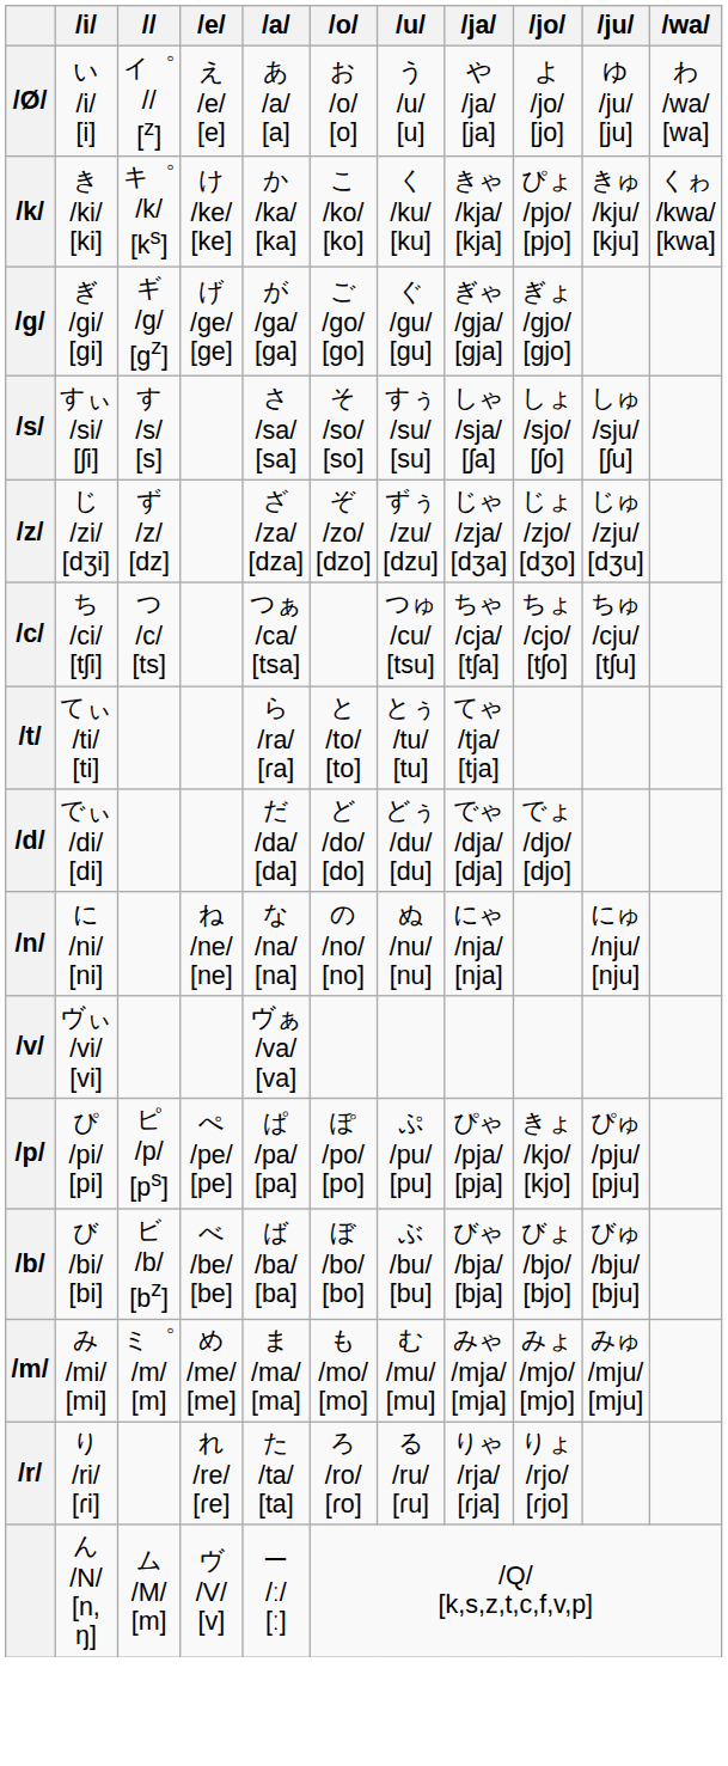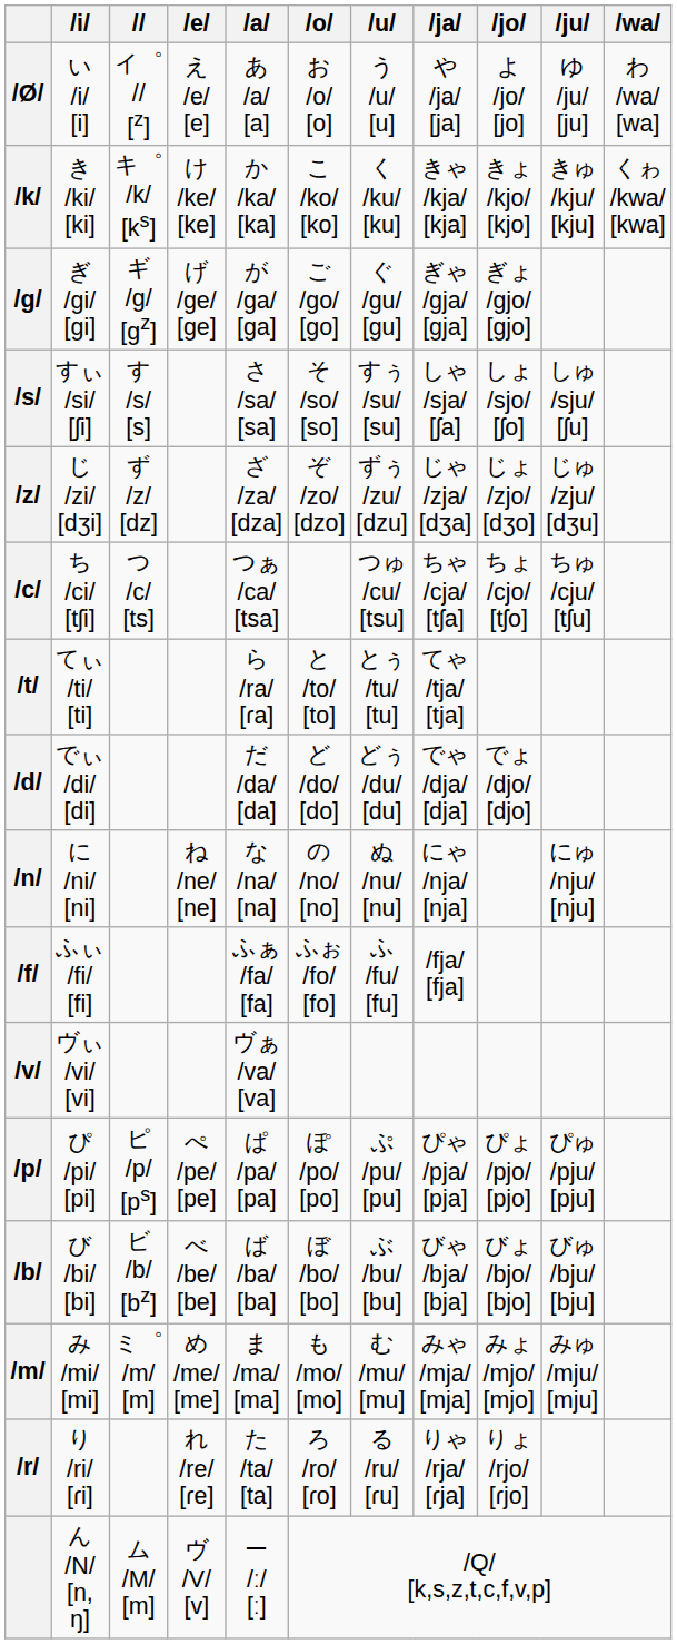 <table class="wikitable" style="text-align: center">
 <tr>
 <th></th>
 <th>/i/</th>
 <th>//</th>
 <th>/e/</th>
 <th>/a/</th>
 <th>/o/</th>
 <th>/u/</th>
 <th>/ja/</th>
 <th>/jo/</th>
 <th>/ju/</th>
 <th>/wa/</th>
 </tr>
 <tr>
 <th>/Ø/</th>
 <td>い <br> /i/ <br> [i]</td>
 <td>イ゜ <br> // <br> [<sup>z</sup>]</td>
 <td>え <br> /e/ <br> [e]</td>
 <td>あ <br> /a/ <br> [a]</td>
 <td>お <br> /o/ <br> [o]</td>
 <td>う <br> /u/ <br> [u]</td>
 <td>や <br> /ja/ <br> [ja]</td>
 <td>よ <br> /jo/ <br> [jo]</td>
 <td>ゆ <br> /ju/ <br> [ju]</td>
 <td>わ <br> /wa/ <br> [wa]</td>
 </tr>
 <tr>
 <th>/k/</th>
 <td>き <br> /ki/ <br> [ki]</td>
 <td>キ゜ <br> /k/ <br> [k<sup>s</sup>]</td>
 <td>け <br> /ke/ <br> [ke]</td>
 <td>か <br> /ka/ <br> [ka]</td>
 <td>こ  <br> /ko/ <br> [ko]</td>
 <td>く <br> /ku/ <br> [ku]</td>
 <td>きゃ <br> /kja/ <br> [kja]</td>
-<td>ぴょ <br> /pjo/ <br> [pjo]</td>
+<td>きょ <br> /kjo/ <br> [kjo]</td>
 <td>きゅ <br> /kju/ <br> [kju]</td>
 <td>くゎ <br> /kwa/ <br> [kwa]</td>
 </tr>
 <tr>
 <th>/g/</th>
 <td>ぎ <br> /gi/ <br> [gi]</td>
 <td>ギ <br> /g/ <br> [g<sup>z</sup>]</td>
 <td>げ <br> /ge/ <br> [ge]</td>
 <td>が <br> /ga/ <br> [ga]</td>
 <td>ご<br> /go/ <br> [go]</td>
 <td>ぐ <br> /gu/ <br> [gu]</td>
 <td>ぎゃ <br> /gja/ <br> [gja]</td>
 <td>ぎょ <br> /gjo/ <br> [gjo]</td>
 <td></td>
 <td></td>
 </tr>
 <tr>
 <th>/s/</th>
 <td>すぃ <br> /si/ <br> [ʃi]</td>
 <td>す <br> /s/ <br> [s]</td>
 <td></td>
 <td>さ <br> /sa/ <br> [sa]</td>
 <td>そ <br> /so/ <br> [so]</td>
 <td>すぅ <br> /su/ <br> [su]</td>
 <td>しゃ <br> /sja/ <br> [ʃa]</td>
 <td>しょ <br> /sjo/ <br> [ʃo]</td>
 <td>しゅ <br> /sju/ <br> [ʃu]</td>
 <td></td>
 </tr>
 <tr>
 <th>/z/</th>
 <td>じ <br> /zi/ <br> [dʒi]</td>
 <td>ず <br> /z/ <br> [dz]</td>
 <td></td>
 <td>ざ <br> /za/ <br> [dza]</td>
 <td>ぞ <br> /zo/<br> [dzo]</td>
 <td>ずぅ <br> /zu/ <br> [dzu]</td>
 <td>じゃ <br> /zja/ <br> [dʒa]</td>
 <td>じょ <br> /zjo/ <br> [dʒo]</td>
 <td>じゅ <br> /zju/ <br> [dʒu]</td>
 <td></td>
 </tr>
 <tr>
 <th>/c/</th>
 <td>ち <br> /ci/ <br> [tʃi]</td>
 <td>つ <br> /c/ <br> [ts]</td>
 <td></td>
 <td>つぁ <br> /ca/ <br> [tsa]</td>
 <td></td>
 <td>つゅ <br> /cu/ <br> [tsu]</td>
 <td>ちゃ <br> /cja/ <br> [tʃa]</td>
 <td>ちょ <br> /cjo/ <br> [tʃo]</td>
 <td>ちゅ <br> /cju/ <br> [tʃu]</td>
 <td></td>
 </tr>
 <tr>
 <th>/t/</th>
 <td>てぃ <br> /ti/ <br> [ti]</td>
 <td></td>
 <td></td>
 <td>ら <br> /ra/ <br> [ɾa]</td>
 <td>と <br> /to/ <br> [to]</td>
 <td>とぅ <br> /tu/ <br> [tu]</td>
 <td>てゃ <br> /tja/ <br> [tja]</td>
 <td></td>
 <td></td>
 <td></td>
 </tr>
 <tr>
 <th>/d/</th>
 <td>でぃ <br> /di/ <br> [di]</td>
 <td></td>
 <td></td>
 <td>だ <br> /da/ <br> [da]</td>
 <td>ど <br> /do/ <br> [do]</td>
 <td>どぅ <br> /du/ <br> [du]</td>
 <td>でゃ <br> /dja/ <br> [dja]</td>
 <td>でょ <br> /djo/ <br> [djo]</td>
 <td></td>
 <td></td>
 </tr>
 <tr>
 <th>/n/</th>
 <td>に <br> /ni/ <br> [ni]</td>
 <td></td>
 <td>ね <br> /ne/ <br> [ne]</td>
 <td>な <br> /na/ <br> [na]</td>
 <td>の <br> /no/ <br> [no]</td>
 <td>ぬ <br> /nu/ <br> [nu]</td>
 <td>にゃ <br> /nja/ <br> [nja]</td>
 <td></td>
 <td>にゅ <br> /nju/ <br> [nju]</td>
 <td></td>
 </tr>
 <tr>
+<th>/f/</th>
+<td>ふぃ <br> /fi/ <br> [fi]</td>
+<td></td>
+<td></td>
+<td>ふぁ <br> /fa/ <br> [fa]</td>
+<td>ふぉ <br> /fo/ <br> [fo]</td>
+<td>ふ <br> /fu/ <br> [fu]</td>
+<td>/fja/ <br> [fja]</td>
+<td></td>
+<td></td>
+<td></td>
+</tr>
+<tr>
 <th>/v/</th>
 <td>ヴぃ <br> /vi/ <br> [vi]</td>
 <td></td>
 <td></td>
 <td>ヴぁ <br> /va/ <br> [va]</td>
 <td></td>
 <td></td>
 <td></td>
 <td></td>
 <td></td>
 <td></td>
 </tr>
 <tr>
 <th>/p/</th>
 <td>ぴ <br> /pi/ <br> [pi]</td>
 <td>ピ <br> /p/ <br> [p<sup>s</sup>]</td>
 <td>ぺ <br> /pe/ <br> [pe]</td>
 <td>ぱ <br> /pa/ <br> [pa]</td>
 <td>ぽ <br> /po/ <br> [po]</td>
 <td>ぷ <br> /pu/ <br> [pu]</td>
 <td>ぴゃ <br> /pja/ <br> [pja]</td>
-<td>きょ <br> /kjo/ <br> [kjo]</td>
+<td>ぴょ <br> /pjo/ <br> [pjo]</td>
 <td>ぴゅ <br> /pju/ <br> [pju]</td>
 <td></td>
 </tr>
 <tr>
 <th>/b/</th>
 <td>び <br> /bi/ <br> [bi]</td>
 <td>ビ <br> /b/ <br> [b<sup>z</sup>]</td>
 <td>べ <br> /be/ <br> [be]</td>
 <td>ば <br> /ba/ <br> [ba]</td>
 <td>ぼ <br> /bo/ <br> [bo]</td>
 <td>ぶ <br> /bu/ <br> [bu]</td>
 <td>びゃ <br> /bja/ <br> [bja]</td>
 <td>びょ <br> /bjo/ <br> [bjo]</td>
 <td>びゅ <br> /bju/ <br> [bju]</td>
 <td></td>
 </tr>
 <tr>
 <th>/m/</th>
 <td>み <br> /mi/ <br> [mi]</td>
 <td>ミ゜ <br> /m/ <br> [m]</td>
 <td>め <br> /me/ <br> [me]</td>
 <td>ま <br> /ma/ <br> [ma]</td>
 <td>も <br> /mo/ <br> [mo]</td>
 <td>む <br> /mu/ <br> [mu]</td>
 <td>みゃ <br> /mja/ <br> [mja]</td>
 <td>みょ <br> /mjo/ <br> [mjo]</td>
 <td>みゅ <br> /mju/ <br> [mju]</td>
 <td></td>
 </tr>
 <tr>
 <th>/r/ </th>
 <td>り <br> /ri/ <br> [ɾi]</td>
 <td></td>
 <td>れ <br> /re/ <br> [ɾe]</td>
 <td>た <br> /ta/ <br> [ta]</td>
 <td>ろ <br> /ro/ <br> [ɾo]</td>
 <td>る <br> /ru/ <br> [ɾu]</td>
 <td>りゃ <br> /rja/ <br> [ɾja]</td>
 <td>りょ <br> /rjo/ <br> [ɾjo]</td>
 <td></td>
 <td></td>
 </tr>
 <tr>
 <th></th>
 <td>ん <br> /N/ <br> [n,<br>ŋ]</td>
 <td>ム <br> /M/ <br> [m]</td>
 <td>ヴ <br> /V/ <br> [v]</td>
 <td>ー <br> /ː/ <br> [ː]</td>
 <td colspan="6">/Q/ <br> [k,s,z,t,c,f,v,p]</td>
 </tr>
 </table>
